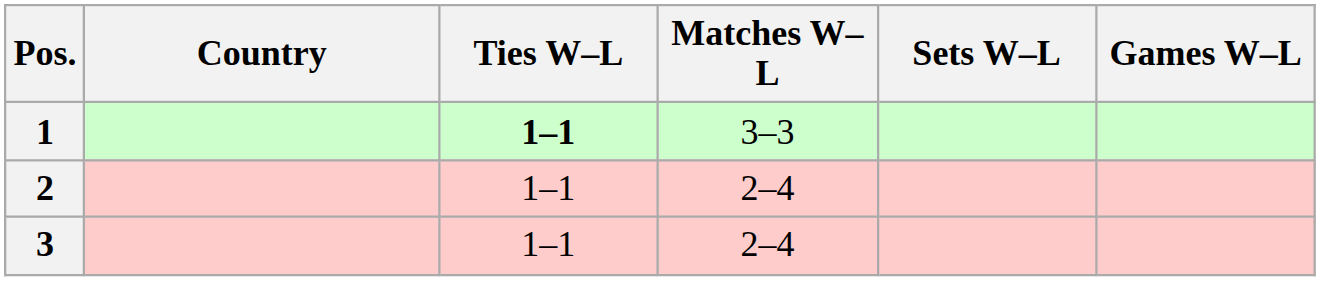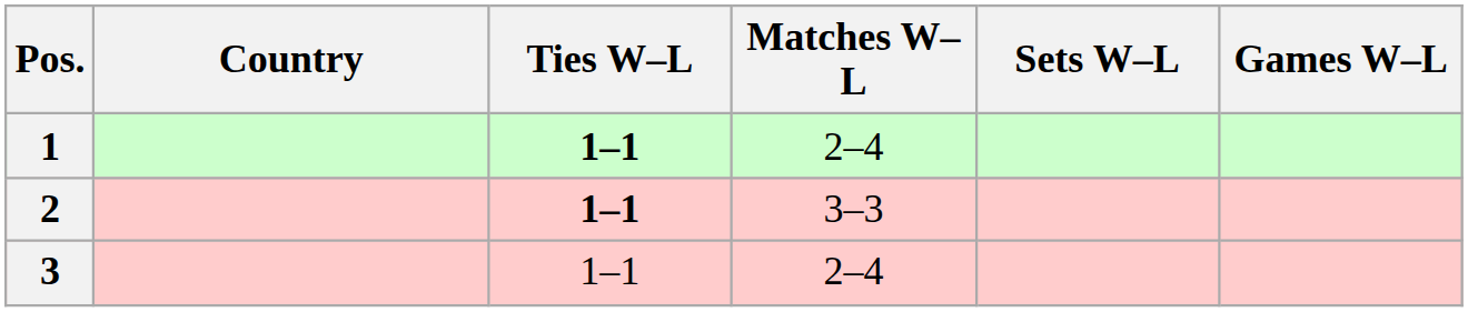 <table class="wikitable nowrap" style=text-align:center>
 <tr>
 <th>Pos.</th>
 <th width=150>Country</th>
 <th width=90>Ties W–L</th>
 <th width=90>Matches W–L</th>
 <th width=90>Sets W–L</th>
 <th width=90>Games W–L</th>
 </tr>
 <tr style=background:#ccffcc>
 <th>1</th>
 <td align=left><strong></strong></td>
 <td><strong>1–1</strong></td>
-<td>3–3</td>
+<td>2–4</td>
 <td></td>
 <td></td>
 </tr>
 <tr style=background:#ffcccc>
 <th>2</th>
 <td align=left><em></em></td>
-<td>1–1</td>
-<td>2–4</td>
+<td><strong>1–1</strong></td>
+<td>3–3</td>
 <td></td>
 <td></td>
 </tr>
 <tr style=background:#ffcccc>
 <th>3</th>
 <td align=left><em></em></td>
 <td>1–1</td>
 <td>2–4</td>
 <td></td>
 <td></td>
 </tr>
 </table>
